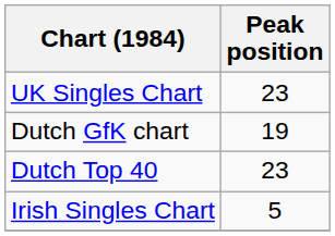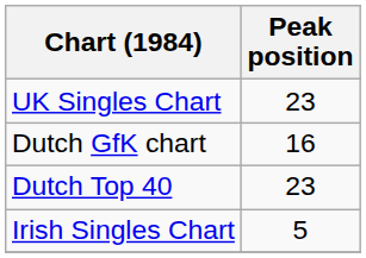 <table class="wikitable sortable">
 <tr>
 <th>Chart (1984)</th>
 <th align="center">Peak<br>position</th>
 </tr>
 <tr>
 <td><a href='#'>UK Singles Chart</a></td>
 <td align="center">23</td>
 </tr>
 <tr>
 <td>Dutch <a href='#'>GfK</a> chart</td>
-<td align="center">19</td>
+<td align="center">16</td>
 </tr>
 <tr>
 <td><a href='#'>Dutch Top 40</a></td>
 <td align="center">23</td>
 </tr>
 <tr>
 <td><a href='#'>Irish Singles Chart</a></td>
 <td align="center">5</td>
 </tr>
 <tr>
 </tr>
 </table>
